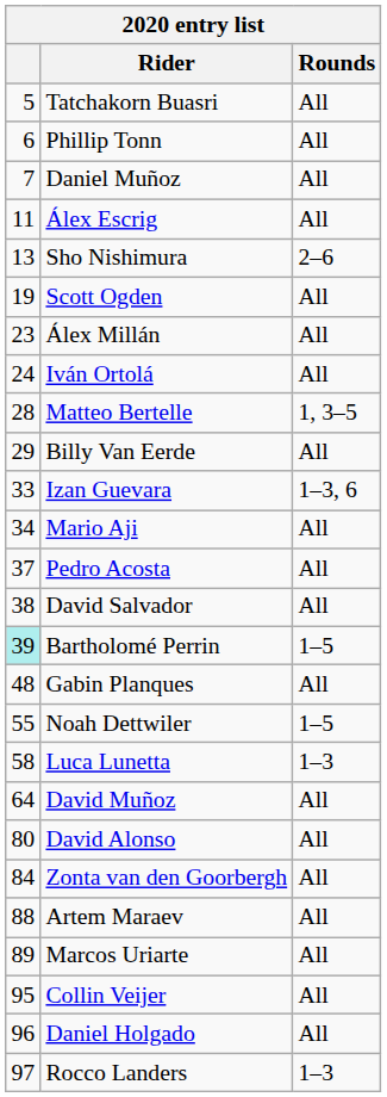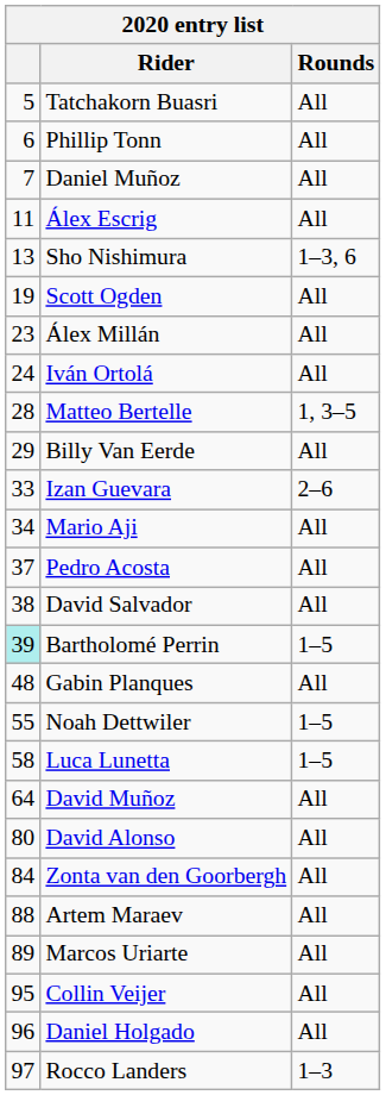 <table class="wikitable" style="font-size: 85%">
 <tr>
 <th colspan=3>2020 entry list</th>
 </tr>
 <tr>
 <th></th>
 <th>Rider</th>
 <th>Rounds</th>
 </tr>
 <tr>
 <td align=right>5</td>
 <td> Tatchakorn Buasri</td>
 <td>All</td>
 </tr>
 <tr>
 <td align=right>6</td>
 <td> Phillip Tonn</td>
 <td>All</td>
 </tr>
 <tr>
 <td align=right>7</td>
 <td> Daniel Muñoz</td>
 <td>All</td>
 </tr>
 <tr>
 <td align=right>11</td>
 <td> <a href='#'>Álex Escrig</a></td>
 <td>All</td>
 </tr>
 <tr>
 <td align=right>13</td>
 <td> Sho Nishimura</td>
-<td>2–6</td>
+<td>1–3, 6</td>
 </tr>
 <tr>
 <td align=right>19</td>
 <td> <a href='#'>Scott Ogden</a></td>
 <td>All</td>
 </tr>
 <tr>
 <td align=right>23</td>
 <td> Álex Millán</td>
 <td>All</td>
 </tr>
 <tr>
 <td align=right>24</td>
 <td> <a href='#'>Iván Ortolá</a></td>
 <td>All</td>
 </tr>
 <tr>
 <td align=right>28</td>
 <td> <a href='#'>Matteo Bertelle</a></td>
 <td>1, 3–5</td>
 </tr>
 <tr>
 <td align=right>29</td>
 <td> Billy Van Eerde</td>
 <td>All</td>
 </tr>
 <tr>
 <td align=right>33</td>
 <td> <a href='#'>Izan Guevara</a></td>
-<td>1–3, 6</td>
+<td>2–6</td>
 </tr>
 <tr>
 <td align=right>34</td>
 <td> <a href='#'>Mario Aji</a></td>
 <td>All</td>
 </tr>
 <tr>
 <td align=right>37</td>
 <td> <a href='#'>Pedro Acosta</a></td>
 <td>All</td>
 </tr>
 <tr>
 <td align=right>38</td>
 <td> David Salvador</td>
 <td>All</td>
 </tr>
 <tr>
 <td align=right style="background: paleturquoise;">39</td>
 <td> Bartholomé Perrin</td>
 <td>1–5</td>
 </tr>
 <tr>
 <td align=right>48</td>
 <td> Gabin Planques</td>
 <td>All</td>
 </tr>
 <tr>
 <td align=right>55</td>
 <td> Noah Dettwiler</td>
 <td>1–5</td>
 </tr>
 <tr>
 <td align=right>58</td>
 <td> <a href='#'>Luca Lunetta</a></td>
-<td>1–3</td>
+<td>1–5</td>
 </tr>
 <tr>
 <td align=right>64</td>
 <td> <a href='#'>David Muñoz</a></td>
 <td>All</td>
 </tr>
 <tr>
 <td align=right>80</td>
 <td> <a href='#'>David Alonso</a></td>
 <td>All</td>
 </tr>
 <tr>
 <td align=right>84</td>
 <td> <a href='#'>Zonta van den Goorbergh</a></td>
 <td>All</td>
 </tr>
 <tr>
 <td align=right>88</td>
 <td> Artem Maraev</td>
 <td>All</td>
 </tr>
 <tr>
 <td align=right>89</td>
 <td> Marcos Uriarte</td>
 <td>All</td>
 </tr>
 <tr>
 <td align=right>95</td>
 <td> <a href='#'>Collin Veijer</a></td>
 <td>All</td>
 </tr>
 <tr>
 <td align=right>96</td>
 <td> <a href='#'>Daniel Holgado</a></td>
 <td>All</td>
 </tr>
 <tr>
 <td align=right>97</td>
 <td> Rocco Landers</td>
 <td>1–3</td>
 </tr>
 </table>
